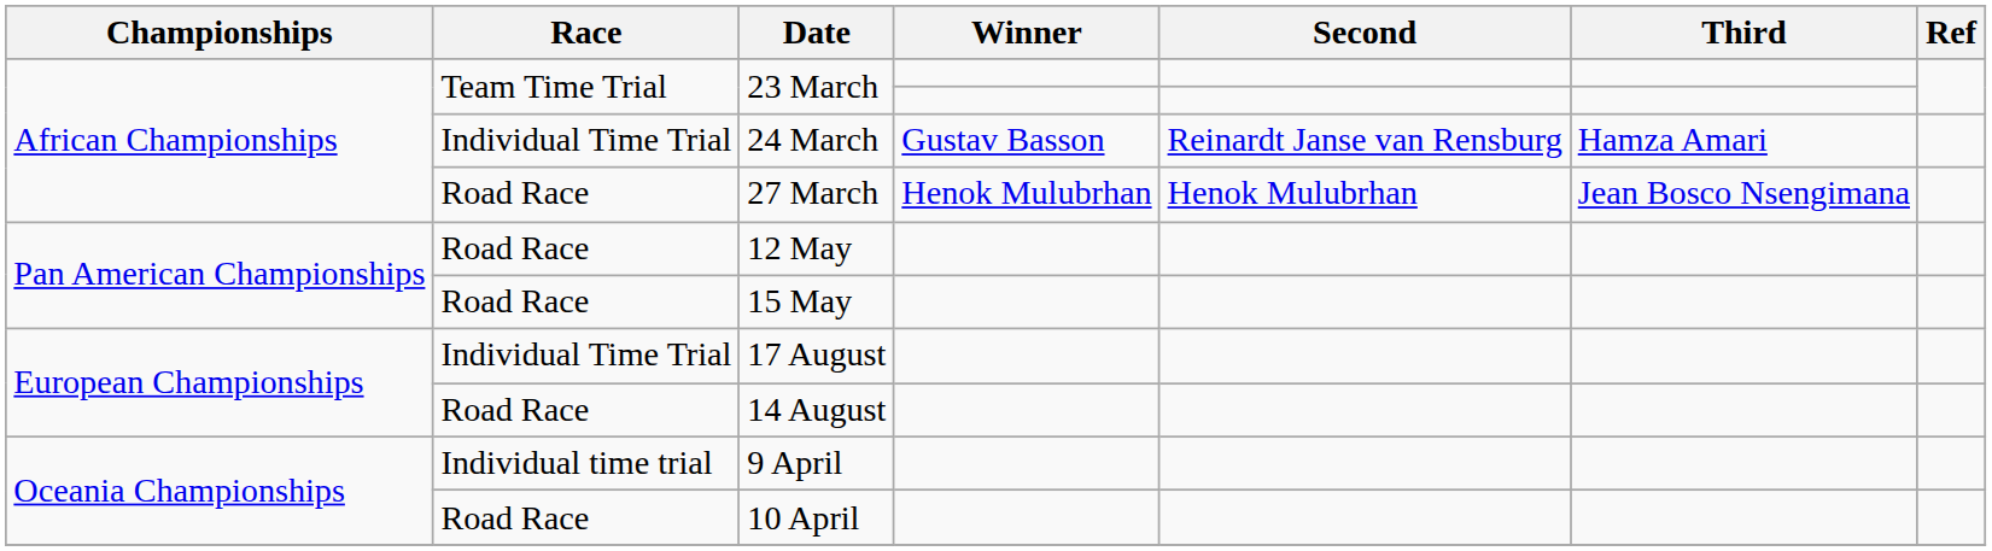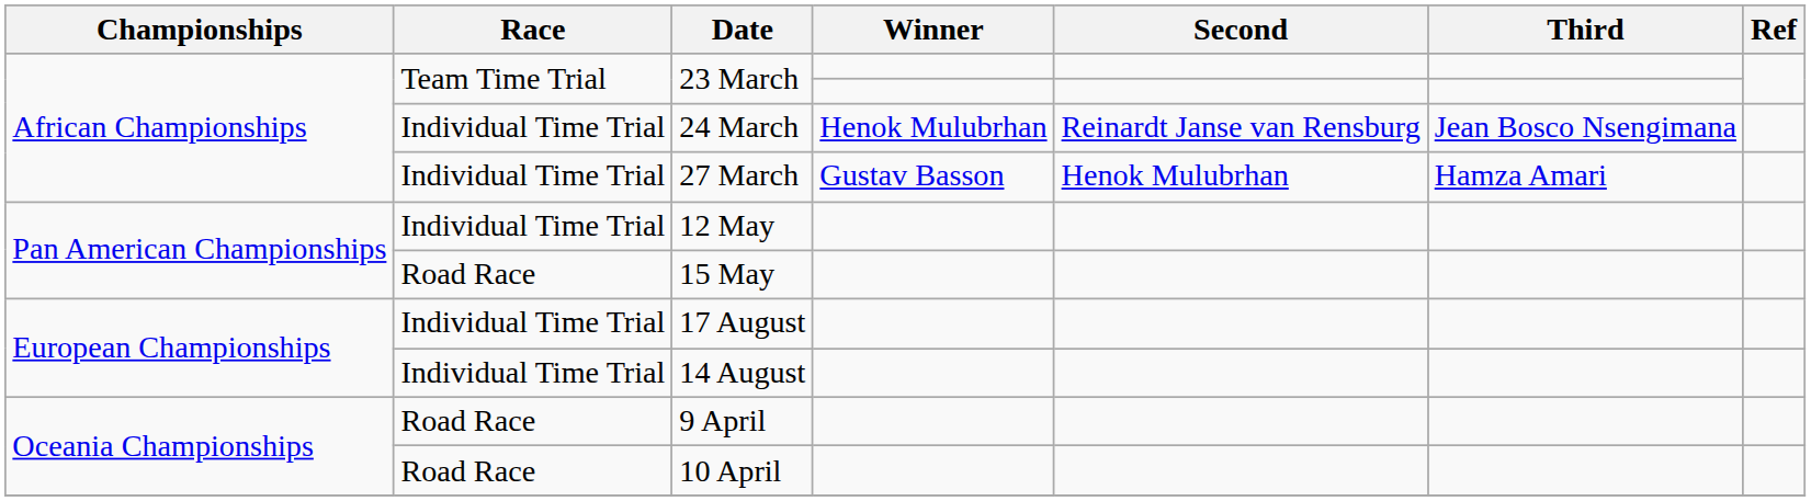 <table class="wikitable plainrowheaders">
 <tr>
 <th>Championships</th>
 <th>Race</th>
 <th>Date</th>
 <th>Winner</th>
 <th>Second</th>
 <th>Third</th>
 <th>Ref</th>
 </tr>
 <tr>
 <td rowspan="4"><a href='#'>African Championships</a><br></td>
 <td rowspan="2">Team Time Trial</td>
 <td rowspan="2">23 March</td>
 <td></td>
 <td></td>
 <td></td>
 <td rowspan="2" align=center></td>
 </tr>
 <tr>
 <td></td>
 <td></td>
 <td></td>
 </tr>
 <tr>
 <td>Individual Time Trial</td>
 <td>24 March</td>
+<td> <a href='#'>Henok Mulubrhan</a></td>
+<td> <a href='#'>Reinardt Janse van Rensburg</a></td>
+<td> <a href='#'>Jean Bosco Nsengimana</a></td>
+<td align=center></td>
+</tr>
+<tr>
+<td>Individual Time Trial</td>
+<td>27 March</td>
 <td> <a href='#'>Gustav Basson</a></td>
-<td> <a href='#'>Reinardt Janse van Rensburg</a></td>
+<td> <a href='#'>Henok Mulubrhan</a></td>
 <td> <a href='#'>Hamza Amari</a></td>
 <td align=center></td>
 </tr>
 <tr>
-<td>Road Race</td>
-<td>27 March</td>
-<td> <a href='#'>Henok Mulubrhan</a></td>
-<td> <a href='#'>Henok Mulubrhan</a></td>
-<td> <a href='#'>Jean Bosco Nsengimana</a></td>
-<td align=center></td>
-</tr>
-<tr>
 <td rowspan="2"><a href='#'>Pan American Championships</a><br></td>
-<td>Road Race</td>
+<td>Individual Time Trial</td>
 <td>12 May</td>
 <td></td>
 <td></td>
 <td></td>
 <td align=center></td>
 </tr>
 <tr>
 <td>Road Race</td>
 <td>15 May</td>
 <td></td>
 <td></td>
 <td></td>
 <td align=center></td>
 </tr>
 <tr>
 <td rowspan="2"><a href='#'>European Championships</a><br></td>
 <td>Individual Time Trial</td>
 <td>17 August</td>
 <td></td>
 <td></td>
 <td></td>
 <td align=center></td>
 </tr>
 <tr>
-<td>Road Race</td>
+<td>Individual Time Trial</td>
 <td>14 August</td>
 <td></td>
 <td></td>
 <td></td>
 <td align=center></td>
 </tr>
 <tr>
 <td rowspan="2" scope="row"><a href='#'>Oceania Championships</a><br></td>
-<td>Individual time trial</td>
+<td>Road Race</td>
 <td>9 April</td>
 <td></td>
 <td></td>
 <td></td>
 <td align=center></td>
 </tr>
 <tr>
 <td>Road Race</td>
 <td>10  April</td>
 <td></td>
 <td></td>
 <td></td>
 <td align=center></td>
 </tr>
 <tr>
 </tr>
 </table>
